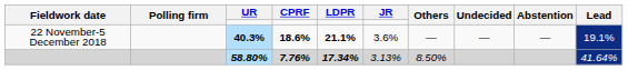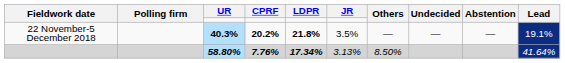 <table class=wikitable style="font-size:95%; line-height:14px; text-align:center">
 <tr>
 <th style=width:200px; rowspan=2>Fieldwork date</th>
 <th style=width:150px; rowspan=2>Polling firm</th>
 <th style="width:60px;"><a href='#'>UR</a></th>
 <th style="width:60px;"><a href='#'>CPRF</a></th>
 <th style="width:60px;"><a href='#'>LDPR</a></th>
 <th style="width:60px;"><a href='#'>JR</a></th>
 <th style="width:60px;" rowspan=2>Others</th>
 <th style="width:60px;" rowspan=2>Undecided</th>
 <th style="width:60px;" rowspan=2>Abstention</th>
 <th style="width:60px;" rowspan="2">Lead</th>
 </tr>
 <tr>
 <td bgcolor=></td>
 <td bgcolor=></td>
 <td bgcolor=></td>
 <td bgcolor=></td>
 </tr>
 <tr>
 <td>22 November-5 December 2018</td>
 <td> </td>
 <td style="background:#B3E0FF"><strong>40.3%</strong></td>
-<td><strong>18.6%</strong></td>
-<td><strong>21.1%</strong></td>
-<td>3.6%</td>
+<td><strong>20.2%</strong></td>
+<td><strong>21.8%</strong></td>
+<td>3.5%</td>
 <td>—</td>
 <td>—</td>
 <td>—</td>
 <td style="background:#0C2C84; color:white;">19.1%</td>
 </tr>
 <tr>
 <td style="background:#D5D5D5"></td>
 <td style="background:#D5D5D5"></td>
 <td style="background:#B3E0FF"><strong><em>58.80%</em></strong></td>
 <td style="background:#D5D5D5"><strong><em>7.76%</em></strong></td>
 <td style="background:#D5D5D5"><strong><em>17.34%</em></strong></td>
 <td style="background:#D5D5D5"><em>3.13%</em></td>
 <td style="background:#D5D5D5"><em>8.50%</em></td>
 <td style="background:#D5D5D5"></td>
 <td style="background:#D5D5D5"></td>
 <td style="background:#0C2C84; color:white;"><em>41.64%</em></td>
 </tr>
 </table>
